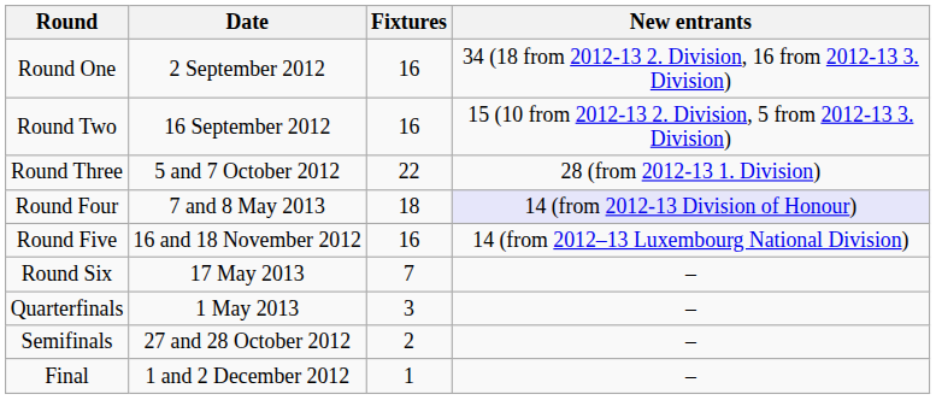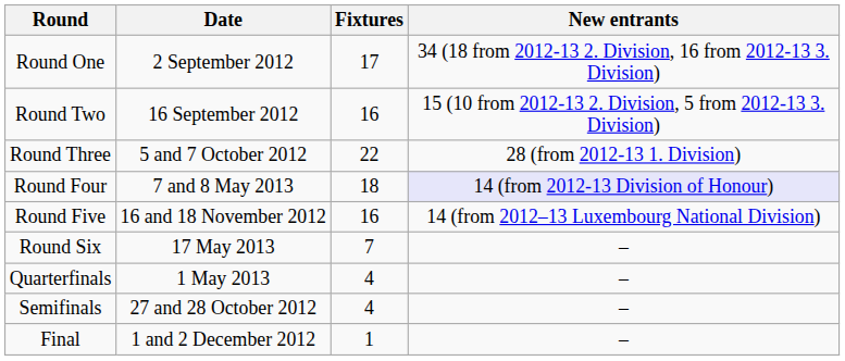 <table class="wikitable">
 <tr>
 <th>Round</th>
 <th>Date</th>
 <th>Fixtures</th>
 <th width=350>New entrants</th>
 </tr>
 <tr align=center>
 <td>Round One</td>
 <td>2 September 2012</td>
-<td>16</td>
+<td>17</td>
 <td>34 (18 from <a href='#'>2012-13 2. Division</a>, 16 from <a href='#'>2012-13 3. Division</a>)</td>
 </tr>
 <tr align=center>
 <td>Round Two</td>
 <td>16 September 2012</td>
 <td>16</td>
 <td>15 (10 from <a href='#'>2012-13 2. Division</a>, 5 from <a href='#'>2012-13 3. Division</a>)</td>
 </tr>
 <tr align=center>
 <td>Round Three</td>
 <td>5 and 7 October 2012</td>
 <td>22</td>
 <td>28 (from <a href='#'>2012-13 1. Division</a>)</td>
 </tr>
 <tr align=center>
 <td>Round Four</td>
 <td>7 and 8 May 2013</td>
 <td>18</td>
 <td style="background: lavender;">14 (from <a href='#'>2012-13 Division of Honour</a>)</td>
 </tr>
 <tr align=center>
 <td>Round Five</td>
 <td>16 and 18 November 2012</td>
 <td>16</td>
 <td>14 (from <a href='#'>2012–13 Luxembourg National Division</a>)</td>
 </tr>
 <tr align=center>
 <td>Round Six</td>
 <td>17 May 2013</td>
 <td>7</td>
 <td>–</td>
 </tr>
 <tr align=center>
 <td>Quarterfinals</td>
 <td>1 May 2013</td>
-<td>3</td>
+<td>4</td>
 <td>–</td>
 </tr>
 <tr align=center>
 <td>Semifinals</td>
 <td>27 and 28 October 2012</td>
-<td>2</td>
+<td>4</td>
 <td>–</td>
 </tr>
 <tr align=center>
 <td>Final</td>
 <td>1 and 2 December 2012</td>
 <td>1</td>
 <td>–</td>
 </tr>
 </table>
